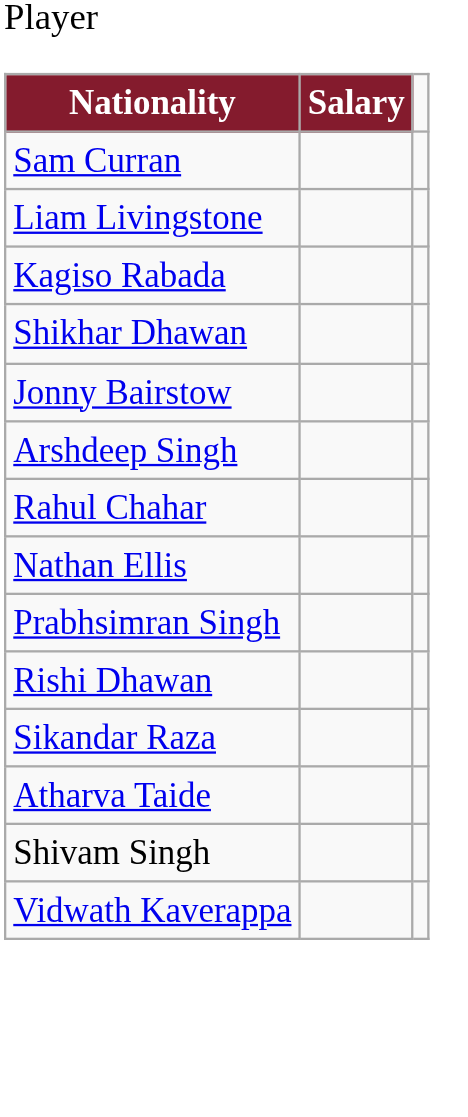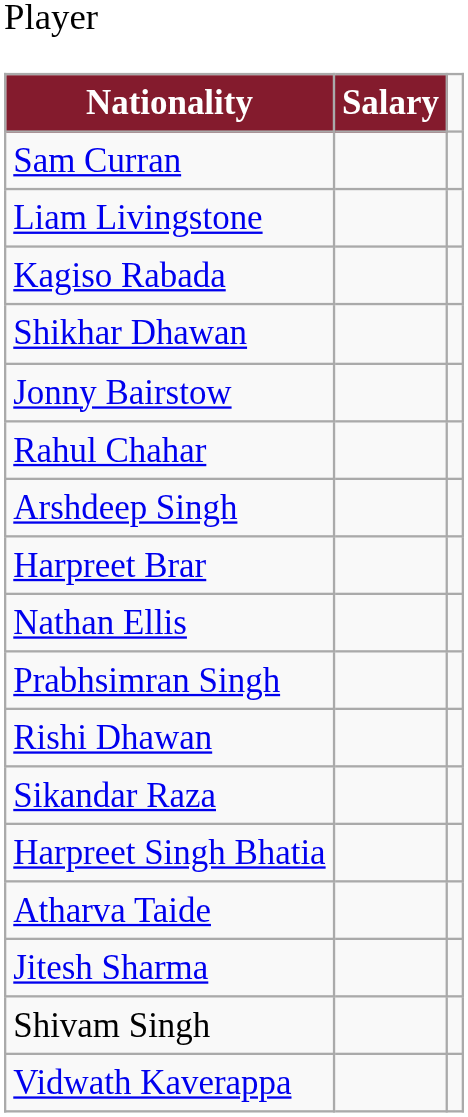 <table class="wikitable"style="font-size:95%;>
 <tr>
 <th style="background: #841B2D;color:white">Player</th>
 <th style="background: #841B2D;color:white">Nationality</th>
 <th style="background: #841B2D;color:white">Salary</th>
 </tr>
 <tr>
 <td><a href='#'>Sam Curran</a></td>
 <td></td>
 <td></td>
 </tr>
 <tr>
 <td><a href='#'>Liam Livingstone</a></td>
 <td></td>
 <td></td>
 </tr>
 <tr>
 <td><a href='#'>Kagiso Rabada</a></td>
 <td></td>
 <td></td>
 </tr>
 <tr>
 <td><a href='#'>Shikhar Dhawan</a></td>
 <td></td>
 <td></td>
 </tr>
 <tr>
 <td><a href='#'>Jonny Bairstow</a></td>
 <td></td>
 <td></td>
 </tr>
 <tr>
+<td><a href='#'>Rahul Chahar</a></td>
+<td></td>
+<td></td>
+</tr>
+<tr>
 <td><a href='#'>Arshdeep Singh</a></td>
 <td></td>
 <td></td>
 </tr>
 <tr>
-<td><a href='#'>Rahul Chahar</a></td>
+<td><a href='#'>Harpreet Brar</a></td>
 <td></td>
 <td></td>
 </tr>
 <tr>
 <td><a href='#'>Nathan Ellis</a></td>
 <td></td>
 <td></td>
 </tr>
 <tr>
 <td><a href='#'>Prabhsimran Singh</a></td>
 <td></td>
 <td></td>
 </tr>
 <tr>
 <td><a href='#'>Rishi Dhawan</a></td>
 <td></td>
 <td></td>
 </tr>
 <tr>
 <td><a href='#'>Sikandar Raza</a></td>
 <td></td>
 <td></td>
 </tr>
 <tr>
+<td><a href='#'>Harpreet Singh Bhatia</a></td>
+<td></td>
+<td></td>
+</tr>
+<tr>
 <td><a href='#'>Atharva Taide</a></td>
+<td></td>
+<td></td>
+</tr>
+<tr>
+<td><a href='#'>Jitesh Sharma</a></td>
 <td></td>
 <td></td>
 </tr>
 <tr>
 <td>Shivam Singh</td>
 <td></td>
 <td></td>
 </tr>
 <tr>
 <td><a href='#'>Vidwath Kaverappa</a></td>
 <td></td>
 <td></td>
 </tr>
 </table>
